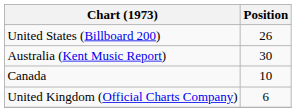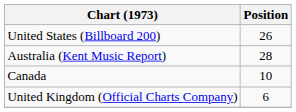 <table class="wikitable sortable">
 <tr>
 <th>Chart (1973)</th>
 <th>Position</th>
 </tr>
 <tr>
 <td>United States (<a href='#'>Billboard 200</a>)</td>
 <td align="center">26</td>
 </tr>
 <tr>
 <td>Australia (<a href='#'>Kent Music Report</a>)</td>
-<td align="center">30</td>
+<td align="center">28</td>
 </tr>
 <tr>
 <td>Canada</td>
 <td align="center">10</td>
 </tr>
 <tr>
 <td>United Kingdom (<a href='#'>Official Charts Company</a>)</td>
 <td align="center">6</td>
 </tr>
 <tr>
 </tr>
 </table>
